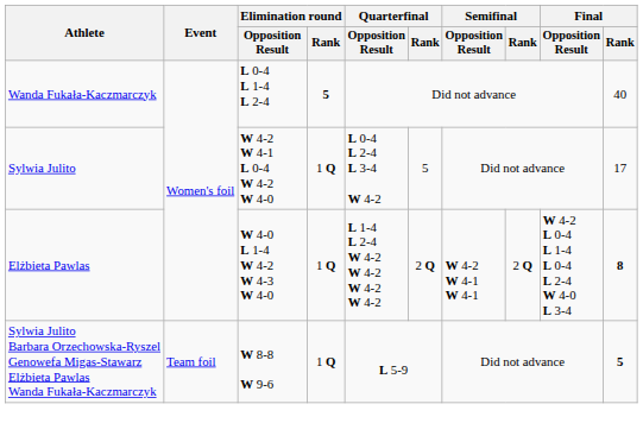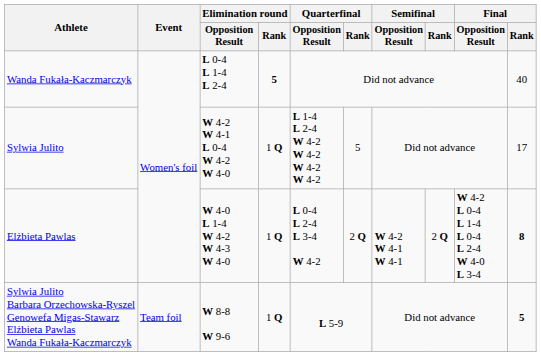 <table class="wikitable" style="font-size:90%;">
 <tr>
 <th rowspan="2">Athlete</th>
 <th rowspan="2">Event</th>
 <th colspan="2">Elimination round</th>
 <th colspan="2">Quarterfinal</th>
 <th colspan="2">Semifinal</th>
 <th colspan=2>Final</th>
 </tr>
 <tr style="font-size:95%">
 <th>Opposition<br>Result</th>
 <th>Rank</th>
 <th>Opposition<br>Result</th>
 <th>Rank</th>
 <th>Opposition<br>Result</th>
 <th>Rank</th>
 <th>Opposition<br>Result</th>
 <th>Rank</th>
 </tr>
 <tr align=center>
 <td align=left><a href='#'>Wanda Fukała-Kaczmarczyk</a></td>
 <td align=left rowspan=3><a href='#'>Women's foil</a></td>
 <td align=left> <strong>L</strong> 0-4<br> <strong>L</strong> 1-4<br> <strong>L</strong> 2-4<br><br></td>
 <td><strong>5</strong></td>
 <td colspan=5>Did not advance</td>
 <td>40</td>
 </tr>
 <tr align=center>
 <td align=left><a href='#'>Sylwia Julito</a></td>
 <td align=left> <strong>W</strong> 4-2<br> <strong>W</strong> 4-1<br> <strong>L</strong> 0-4<br> <strong>W</strong> 4-2<br> <strong>W</strong> 4-0</td>
 <td>1 <strong>Q</strong></td>
-<td align=left> <strong>L</strong> 0-4<br> <strong>L</strong> 2-4<br> <strong>L</strong> 3-4<br><br> <strong>W</strong> 4-2</td>
+<td align=left> <strong>L</strong> 1-4<br> <strong>L</strong> 2-4<br> <strong>W</strong> 4-2<br> <strong>W</strong> 4-2<br> <strong>W</strong> 4-2<br> <strong>W</strong> 4-2</td>
 <td>5</td>
 <td colspan=3>Did not advance</td>
 <td>17</td>
 </tr>
 <tr align=center>
 <td align=left><a href='#'>Elżbieta Pawlas</a></td>
 <td align=left> <strong>W</strong> 4-0<br> <strong>L</strong> 1-4<br> <strong>W</strong> 4-2<br> <strong>W</strong> 4-3<br> <strong>W</strong> 4-0</td>
 <td>1 <strong>Q</strong></td>
-<td align=left> <strong>L</strong> 1-4<br> <strong>L</strong> 2-4<br> <strong>W</strong> 4-2<br> <strong>W</strong> 4-2<br> <strong>W</strong> 4-2<br> <strong>W</strong> 4-2</td>
+<td align=left> <strong>L</strong> 0-4<br> <strong>L</strong> 2-4<br> <strong>L</strong> 3-4<br><br> <strong>W</strong> 4-2</td>
 <td>2 <strong>Q</strong></td>
 <td align=left><br><br> <strong>W</strong> 4-2<br> <strong>W</strong> 4-1<br> <strong>W</strong> 4-1</td>
 <td>2 <strong>Q</strong></td>
 <td align=left> <strong>W</strong> 4-2  <br> <strong>L</strong> 0-4<br> <strong>L</strong> 1-4<br> <strong>L</strong> 0-4<br> <strong>L</strong> 2-4<br> <strong>W</strong> 4-0<br> <strong>L</strong> 3-4</td>
 <td><strong>8</strong></td>
 </tr>
 <tr align=center>
 <td align=left><a href='#'>Sylwia Julito</a><br><a href='#'>Barbara Orzechowska-Ryszel</a><br><a href='#'>Genowefa Migas-Stawarz</a><br><a href='#'>Elżbieta Pawlas</a><br><a href='#'>Wanda Fukała-Kaczmarczyk</a></td>
 <td align=left><a href='#'>Team foil</a></td>
 <td align=left><br> <strong>W</strong> 8-8<br><br> <strong>W</strong> 9-6</td>
 <td>1 <strong>Q</strong></td>
 <td colspan=2><br> <strong>L</strong> 5-9</td>
 <td colspan=3>Did not advance</td>
 <td><strong>5</strong></td>
 </tr>
 </table>
